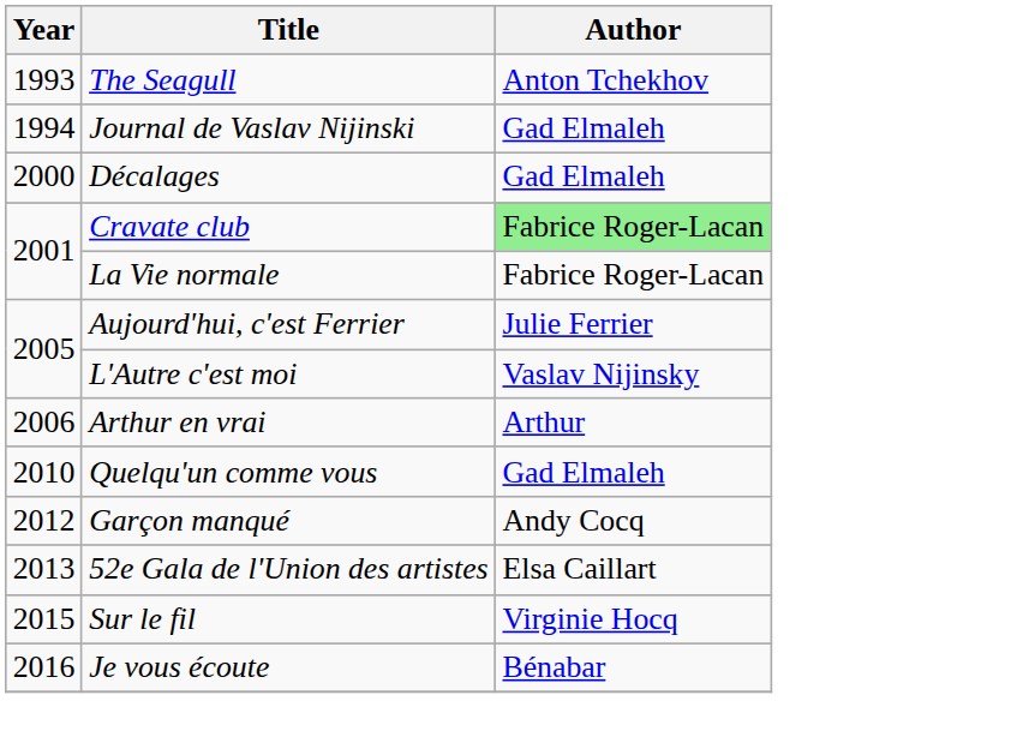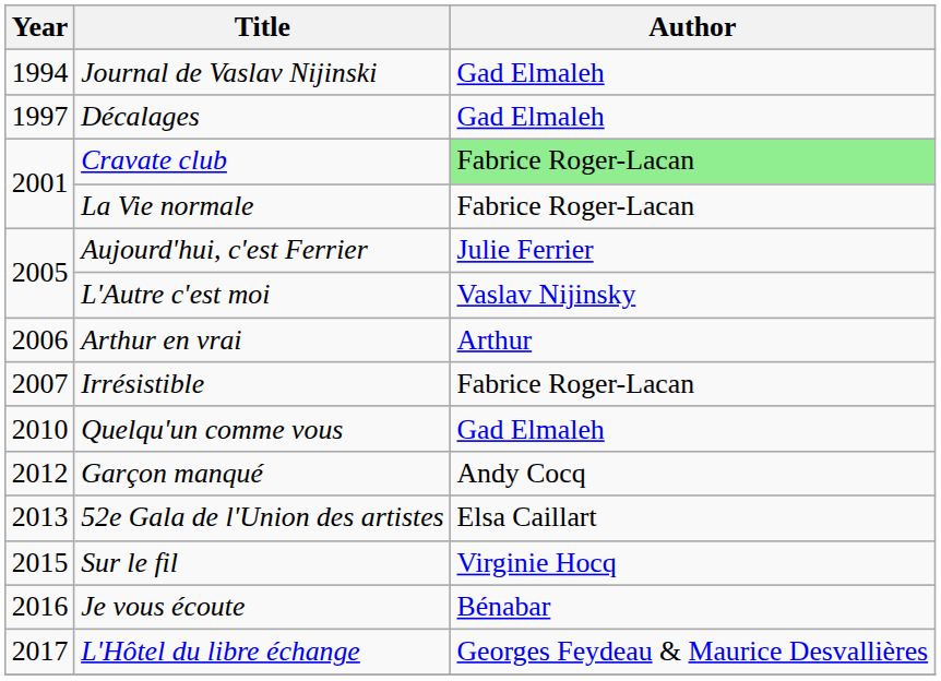 <table class="wikitable">
 <tr>
 <th>Year</th>
 <th>Title</th>
 <th>Author</th>
 </tr>
 <tr>
-<td>1993</td>
-<td><em><a href='#'>The Seagull</a></em></td>
-<td><a href='#'>Anton Tchekhov</a></td>
-</tr>
-<tr>
 <td>1994</td>
 <td><em>Journal de Vaslav Nijinski</em></td>
 <td><a href='#'>Gad Elmaleh</a></td>
 </tr>
 <tr>
-<td>2000</td>
+<td>1997</td>
 <td><em>Décalages</em></td>
 <td><a href='#'>Gad Elmaleh</a></td>
 </tr>
 <tr>
 <td rowspan=2>2001</td>
 <td><em><a href='#'>Cravate club</a></em></td>
 <td style="background: lightgreen;">Fabrice Roger-Lacan</td>
 </tr>
 <tr>
 <td><em>La Vie normale</em></td>
 <td>Fabrice Roger-Lacan</td>
 </tr>
 <tr>
 <td rowspan=2>2005</td>
 <td><em>Aujourd'hui, c'est Ferrier</em></td>
 <td><a href='#'>Julie Ferrier</a></td>
 </tr>
 <tr>
 <td><em>L'Autre c'est moi</em></td>
 <td><a href='#'>Vaslav Nijinsky</a></td>
 </tr>
 <tr>
 <td>2006</td>
 <td><em>Arthur en vrai</em></td>
 <td><a href='#'>Arthur</a></td>
 </tr>
 <tr>
+<td>2007</td>
+<td><em>Irrésistible</em></td>
+<td>Fabrice Roger-Lacan</td>
+</tr>
+<tr>
 <td>2010</td>
 <td><em>Quelqu'un comme vous</em></td>
 <td><a href='#'>Gad Elmaleh</a></td>
 </tr>
 <tr>
 <td>2012</td>
 <td><em>Garçon manqué</em></td>
 <td>Andy Cocq</td>
 </tr>
 <tr>
 <td>2013</td>
 <td><em>52e Gala de l'Union des artistes</em></td>
 <td>Elsa Caillart</td>
 </tr>
 <tr>
 <td>2015</td>
 <td><em>Sur le fil</em></td>
 <td><a href='#'>Virginie Hocq</a></td>
 </tr>
 <tr>
 <td>2016</td>
 <td><em>Je vous écoute</em></td>
 <td><a href='#'>Bénabar</a></td>
 </tr>
 <tr>
+<td>2017</td>
+<td><em><a href='#'>L'Hôtel du libre échange</a></em></td>
+<td><a href='#'>Georges Feydeau</a> & <a href='#'>Maurice Desvallières</a></td>
+</tr>
+<tr>
 </tr>
 </table>
